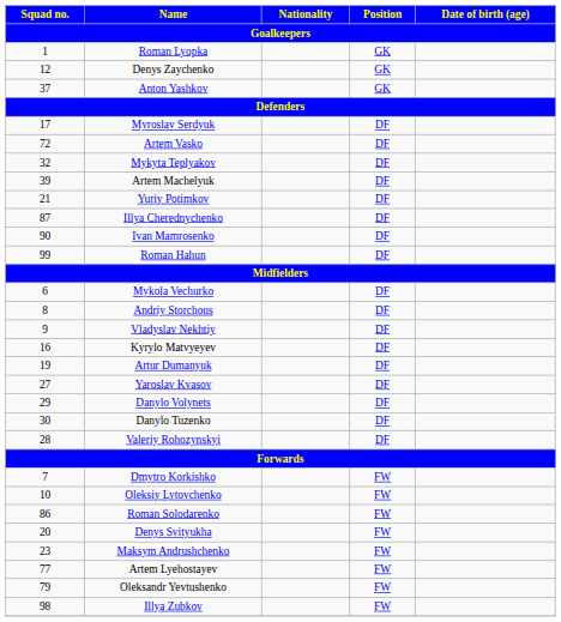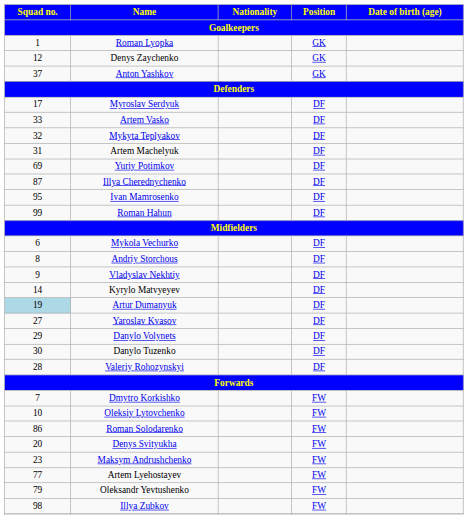 <table class="wikitable" style="text-align:center; font-size:90%; width:80%">
 <tr>
 <th style="background:blue; color:yellow; text-align:center">Squad no.</th>
 <th style="background:blue; color:yellow; text-align:center">Name</th>
 <th style="background:blue; color:yellow; text-align:center">Nationality</th>
 <th style="background:blue; color:yellow; text-align:center">Position</th>
 <th style="background:blue; color:yellow; text-align:center">Date of birth (age)</th>
 </tr>
 <tr>
 <th colspan="6" style="background:blue; color:yellow; text-align:center">Goalkeepers</th>
 </tr>
 <tr>
 <td>1</td>
 <td><a href='#'>Roman Lyopka</a></td>
 <td></td>
 <td><a href='#'>GK</a></td>
 <td></td>
 </tr>
 <tr>
 <td>12</td>
 <td>Denys Zaychenko</td>
 <td></td>
 <td><a href='#'>GK</a></td>
 <td></td>
 </tr>
 <tr>
 <td>37</td>
 <td><a href='#'>Anton Yashkov</a></td>
 <td></td>
 <td><a href='#'>GK</a></td>
 <td></td>
 </tr>
 <tr>
 <th colspan="6" style="background:blue; color:yellow; text-align:center">Defenders</th>
 </tr>
 <tr>
 <td>17</td>
 <td><a href='#'>Myroslav Serdyuk</a></td>
 <td></td>
 <td><a href='#'>DF</a></td>
 <td></td>
 </tr>
 <tr>
-<td>72</td>
+<td>33</td>
 <td><a href='#'>Artem Vasko</a></td>
 <td></td>
 <td><a href='#'>DF</a></td>
 <td></td>
 </tr>
 <tr>
 <td>32</td>
 <td><a href='#'>Mykyta Teplyakov</a></td>
 <td></td>
 <td><a href='#'>DF</a></td>
 <td></td>
 </tr>
 <tr>
-<td>39</td>
+<td>31</td>
 <td>Artem Machelyuk</td>
 <td></td>
 <td><a href='#'>DF</a></td>
 <td></td>
 </tr>
 <tr>
-<td>21</td>
+<td>69</td>
 <td><a href='#'>Yuriy Potimkov</a></td>
 <td></td>
 <td><a href='#'>DF</a></td>
 <td></td>
 </tr>
 <tr>
 <td>87</td>
 <td><a href='#'>Illya Cherednychenko</a></td>
 <td></td>
 <td><a href='#'>DF</a></td>
 <td></td>
 </tr>
 <tr>
-<td>90</td>
+<td>95</td>
 <td><a href='#'>Ivan Mamrosenko</a></td>
 <td></td>
 <td><a href='#'>DF</a></td>
 <td></td>
 </tr>
 <tr>
 <td>99</td>
 <td><a href='#'>Roman Hahun</a></td>
 <td></td>
 <td><a href='#'>DF</a></td>
 <td></td>
 </tr>
 <tr>
 <th colspan="6" style="background:blue; color:yellow; text-align:center">Midfielders</th>
 </tr>
 <tr>
 <td>6</td>
 <td><a href='#'>Mykola Vechurko</a></td>
 <td></td>
 <td><a href='#'>DF</a></td>
 <td></td>
 </tr>
 <tr>
 <td>8</td>
 <td><a href='#'>Andriy Storchous</a></td>
 <td></td>
 <td><a href='#'>DF</a></td>
 <td></td>
 </tr>
 <tr>
 <td>9</td>
 <td><a href='#'>Vladyslav Nekhtiy</a></td>
 <td></td>
 <td><a href='#'>DF</a></td>
 <td></td>
 </tr>
 <tr>
-<td>16</td>
+<td>14</td>
 <td>Kyrylo Matvyeyev</td>
 <td></td>
 <td><a href='#'>DF</a></td>
 <td></td>
 </tr>
 <tr>
-<td>19</td>
+<td style="background: lightblue;">19</td>
 <td><a href='#'>Artur Dumanyuk</a></td>
 <td></td>
 <td><a href='#'>DF</a></td>
 <td></td>
 </tr>
 <tr>
 <td>27</td>
 <td><a href='#'>Yaroslav Kvasov</a></td>
 <td></td>
 <td><a href='#'>DF</a></td>
 <td></td>
 </tr>
 <tr>
 <td>29</td>
 <td><a href='#'>Danylo Volynets</a></td>
 <td></td>
 <td><a href='#'>DF</a></td>
 <td></td>
 </tr>
 <tr>
 <td>30</td>
 <td>Danylo Tuzenko</td>
 <td></td>
 <td><a href='#'>DF</a></td>
 <td></td>
 </tr>
 <tr>
 <td>28</td>
 <td><a href='#'>Valeriy Rohozynskyi</a></td>
 <td></td>
 <td><a href='#'>DF</a></td>
 <td></td>
 </tr>
 <tr>
 <th colspan="6" style="background:blue; color:yellow; text-align:center">Forwards</th>
 </tr>
 <tr>
 <td>7</td>
 <td><a href='#'>Dmytro Korkishko</a></td>
 <td></td>
 <td><a href='#'>FW</a></td>
 <td></td>
 </tr>
 <tr>
 <td>10</td>
 <td><a href='#'>Oleksiy Lytovchenko</a></td>
 <td></td>
 <td><a href='#'>FW</a></td>
 <td></td>
 </tr>
 <tr>
 <td>86</td>
 <td><a href='#'>Roman Solodarenko</a></td>
 <td></td>
 <td><a href='#'>FW</a></td>
 <td></td>
 </tr>
 <tr>
 <td>20</td>
 <td><a href='#'>Denys Svityukha</a></td>
 <td></td>
 <td><a href='#'>FW</a></td>
 <td></td>
 </tr>
 <tr>
 <td>23</td>
 <td><a href='#'>Maksym Andrushchenko</a></td>
 <td></td>
 <td><a href='#'>FW</a></td>
 <td></td>
 </tr>
 <tr>
 <td>77</td>
 <td>Artem Lyehostayev</td>
 <td></td>
 <td><a href='#'>FW</a></td>
 <td></td>
 </tr>
 <tr>
 <td>79</td>
 <td>Oleksandr Yevtushenko</td>
 <td></td>
 <td><a href='#'>FW</a></td>
 <td></td>
 </tr>
 <tr>
 <td>98</td>
 <td><a href='#'>Illya Zubkov</a></td>
 <td></td>
 <td><a href='#'>FW</a></td>
 <td></td>
 </tr>
 <tr>
 </tr>
 </table>
